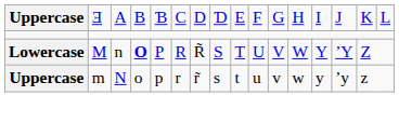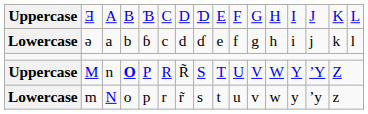 <table class="wikitable">
 <tr>
 <th scope = "row">Uppercase</th>
 <td><a href='#'>Ǝ</a></td>
 <td><a href='#'>A</a></td>
 <td><a href='#'>B</a></td>
 <td><a href='#'>Ɓ</a></td>
 <td><a href='#'>C</a></td>
 <td><a href='#'>D</a></td>
 <td><a href='#'>Ɗ</a></td>
 <td><a href='#'>E</a></td>
 <td><a href='#'>F</a></td>
 <td><a href='#'>G</a></td>
 <td><a href='#'>H</a></td>
 <td><a href='#'>I</a></td>
 <td><a href='#'>J</a></td>
 <td><a href='#'>K</a></td>
 <td><a href='#'>L</a></td>
 </tr>
 <tr>
+<th scope = "row">Lowercase</th>
+<td>ǝ</td>
+<td>a</td>
+<td>b</td>
+<td>ɓ</td>
+<td>c</td>
+<td>d</td>
+<td>ɗ</td>
+<td>e</td>
+<td>f</td>
+<td>g</td>
+<td>h</td>
+<td>i</td>
+<td>j</td>
+<td>k</td>
+<td>l</td>
+</tr>
+<tr>
 <td></td>
 </tr>
 <tr>
-<th scope = "row">Lowercase</th>
+<th scope = "row">Uppercase</th>
 <td><a href='#'>M</a></td>
 <td>n</td>
 <td><strong><a href='#'>O</a></strong></td>
 <td><a href='#'>P</a></td>
 <td><a href='#'>R</a></td>
 <td>R̃</td>
 <td><a href='#'>S</a></td>
 <td><a href='#'>T</a></td>
 <td><a href='#'>U</a></td>
 <td><a href='#'>V</a></td>
 <td><a href='#'>W</a></td>
 <td><a href='#'>Y</a></td>
 <td><a href='#'>ʼY</a></td>
 <td colspan=2><a href='#'>Z</a></td>
 </tr>
 <tr>
-<th scope = "row">Uppercase</th>
+<th scope = "row">Lowercase</th>
 <td>m</td>
 <td><a href='#'>N</a></td>
 <td>o</td>
 <td>p</td>
 <td>r</td>
 <td>r̃</td>
 <td>s</td>
 <td>t</td>
 <td>u</td>
 <td>v</td>
 <td>w</td>
 <td>y</td>
 <td>ʼy</td>
 <td colspan=2>z</td>
 </tr>
 </table>
